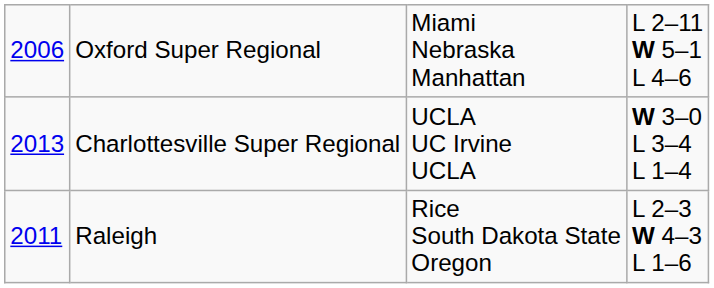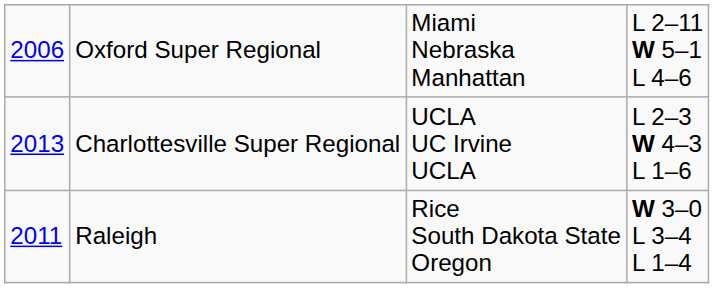 <table class="wikitable">
 <tr>
 <td><a href='#'>2006</a></td>
 <td>Oxford Super Regional</td>
 <td>Miami<br>Nebraska<br>Manhattan</td>
 <td>L 2–11<br><strong>W</strong> 5–1<br>L 4–6</td>
 </tr>
 <tr>
 <td><a href='#'>2013</a></td>
 <td>Charlottesville Super Regional</td>
 <td>UCLA<br>UC Irvine<br>UCLA</td>
-<td><strong>W</strong> 3–0<br>L 3–4<br>L 1–4</td>
+<td>L 2–3<br><strong>W</strong> 4–3<br>L 1–6</td>
 </tr>
 <tr>
 <td><a href='#'>2011</a></td>
 <td>Raleigh</td>
 <td>Rice<br>South Dakota State<br>Oregon</td>
-<td>L 2–3<br><strong>W</strong> 4–3<br>L 1–6</td>
+<td><strong>W</strong> 3–0<br>L 3–4<br>L 1–4</td>
 </tr>
 </table>
